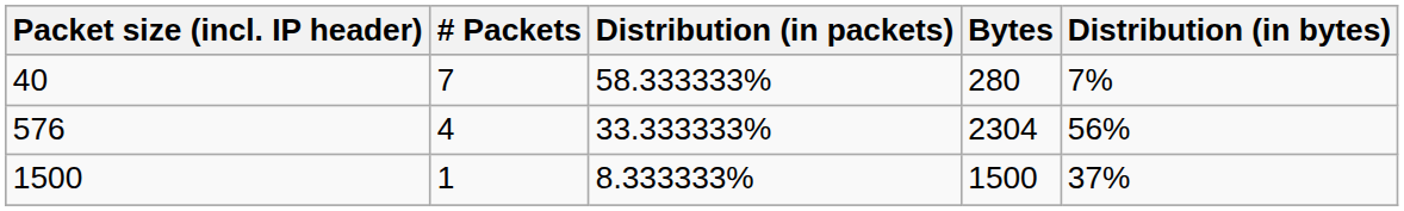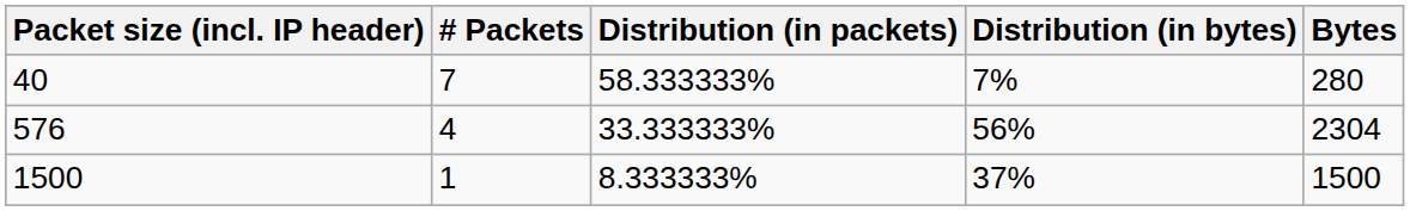 <table class="wikitable" border="1">
 <tr>
 <th>Packet size (incl. IP header)</th>
 <th># Packets</th>
 <th>Distribution (in packets)</th>
+<th>Distribution (in bytes)</th>
 <th>Bytes</th>
-<th>Distribution (in bytes)</th>
 </tr>
 <tr>
 <td>40</td>
 <td>7</td>
 <td>58.333333%</td>
+<td>7%</td>
 <td>280</td>
-<td>7%</td>
 </tr>
 <tr>
 <td>576</td>
 <td>4</td>
 <td>33.333333%</td>
+<td>56%</td>
 <td>2304</td>
-<td>56%</td>
 </tr>
 <tr>
 <td>1500</td>
 <td>1</td>
 <td>8.333333%</td>
+<td>37%</td>
 <td>1500</td>
-<td>37%</td>
 </tr>
 </table>
